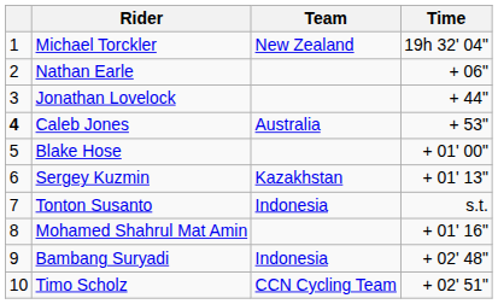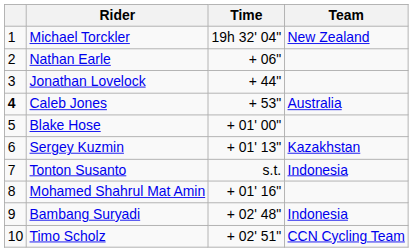 <table class=wikitable>
 <tr>
 <th></th>
 <th>Rider</th>
+<th>Time</th>
 <th>Team</th>
-<th>Time</th>
 </tr>
 <tr>
 <td>1</td>
 <td> <a href='#'>Michael Torckler</a></td>
+<td align=right>19h 32' 04"</td>
 <td><a href='#'>New Zealand</a></td>
-<td align=right>19h 32' 04"</td>
 </tr>
 <tr>
 <td>2</td>
 <td> <a href='#'>Nathan Earle</a></td>
+<td align=right>+ 06"</td>
 <td></td>
-<td align=right>+ 06"</td>
 </tr>
 <tr>
 <td>3</td>
 <td> <a href='#'>Jonathan Lovelock</a></td>
+<td align=right>+ 44"</td>
 <td></td>
-<td align=right>+ 44"</td>
 </tr>
 <tr>
 <td><strong>4</strong></td>
 <td> <a href='#'>Caleb Jones</a></td>
+<td align=right>+ 53"</td>
 <td><a href='#'>Australia</a></td>
-<td align=right>+ 53"</td>
 </tr>
 <tr>
 <td>5</td>
 <td> <a href='#'>Blake Hose</a></td>
+<td align=right>+ 01' 00"</td>
 <td></td>
-<td align=right>+ 01' 00"</td>
 </tr>
 <tr>
 <td>6</td>
 <td> <a href='#'>Sergey Kuzmin</a></td>
+<td align=right>+ 01' 13"</td>
 <td><a href='#'>Kazakhstan</a></td>
-<td align=right>+ 01' 13"</td>
 </tr>
 <tr>
 <td>7</td>
 <td> <a href='#'>Tonton Susanto</a></td>
+<td align=right>s.t.</td>
 <td><a href='#'>Indonesia</a></td>
-<td align=right>s.t.</td>
 </tr>
 <tr>
 <td>8</td>
 <td> <a href='#'>Mohamed Shahrul Mat Amin</a></td>
+<td align=right>+ 01' 16"</td>
 <td></td>
-<td align=right>+ 01' 16"</td>
 </tr>
 <tr>
 <td>9</td>
 <td> <a href='#'>Bambang Suryadi</a></td>
+<td align=right>+ 02' 48"</td>
 <td><a href='#'>Indonesia</a></td>
-<td align=right>+ 02' 48"</td>
 </tr>
 <tr>
 <td>10</td>
 <td> <a href='#'>Timo Scholz</a></td>
+<td align=right>+ 02' 51"</td>
 <td><a href='#'>CCN Cycling Team</a></td>
-<td align=right>+ 02' 51"</td>
 </tr>
 </table>
